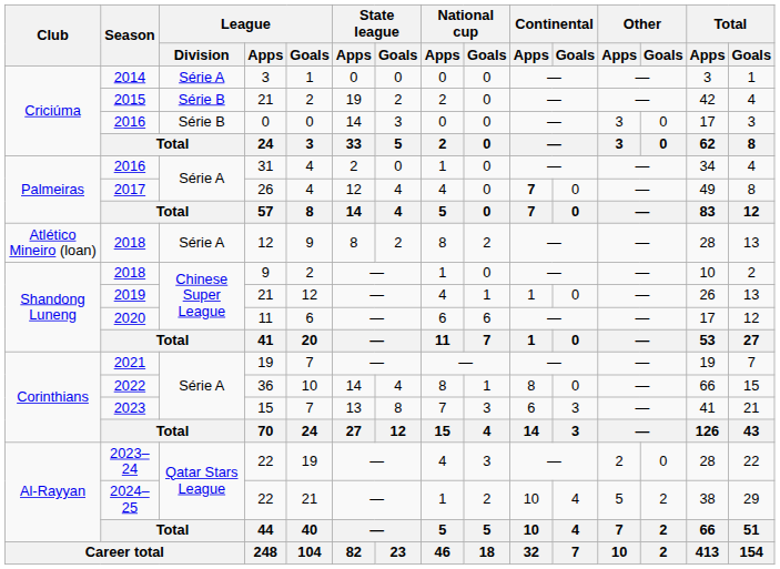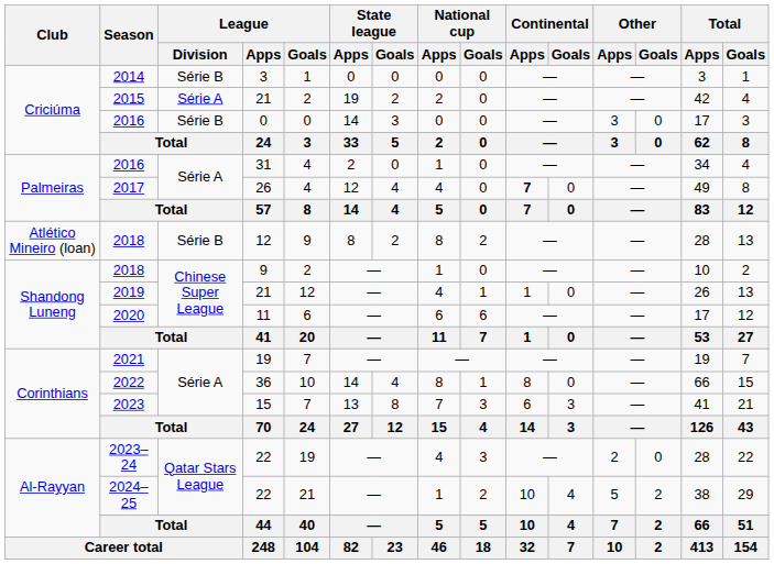 <table class="wikitable" style="text-align: center">
 <tr>
 <th rowspan=2>Club</th>
 <th rowspan=2>Season</th>
 <th colspan=3>League</th>
 <th colspan=2>State league</th>
 <th colspan=2>National cup</th>
 <th colspan=2>Continental</th>
 <th colspan=2>Other</th>
 <th colspan=2>Total</th>
 </tr>
 <tr>
 <th>Division</th>
 <th>Apps</th>
 <th>Goals</th>
 <th>Apps</th>
 <th>Goals</th>
 <th>Apps</th>
 <th>Goals</th>
 <th>Apps</th>
 <th>Goals</th>
 <th>Apps</th>
 <th>Goals</th>
 <th>Apps</th>
 <th>Goals</th>
 </tr>
 <tr>
 <td rowspan=4><a href='#'>Criciúma</a></td>
 <td><a href='#'>2014</a></td>
-<td><a href='#'>Série A</a></td>
+<td>Série B</td>
 <td>3</td>
 <td>1</td>
 <td>0</td>
 <td>0</td>
 <td>0</td>
 <td>0</td>
 <td colspan=2>—</td>
 <td colspan=2>—</td>
 <td>3</td>
 <td>1</td>
 </tr>
 <tr>
 <td><a href='#'>2015</a></td>
-<td><a href='#'>Série B</a></td>
+<td><a href='#'>Série A</a></td>
 <td>21</td>
 <td>2</td>
 <td>19</td>
 <td>2</td>
 <td>2</td>
 <td>0</td>
 <td colspan=2>—</td>
 <td colspan=2>—</td>
 <td>42</td>
 <td>4</td>
 </tr>
 <tr>
 <td><a href='#'>2016</a></td>
 <td>Série B</td>
 <td>0</td>
 <td>0</td>
 <td>14</td>
 <td>3</td>
 <td>0</td>
 <td>0</td>
 <td colspan=2>—</td>
 <td>3</td>
 <td>0</td>
 <td>17</td>
 <td>3</td>
 </tr>
 <tr>
 <th colspan=2>Total</th>
 <th>24</th>
 <th>3</th>
 <th>33</th>
 <th>5</th>
 <th>2</th>
 <th>0</th>
 <th colspan=2>—</th>
 <th>3</th>
 <th>0</th>
 <th>62</th>
 <th>8</th>
 </tr>
 <tr>
 <td rowspan=3><a href='#'>Palmeiras</a></td>
 <td><a href='#'>2016</a></td>
 <td rowspan=2>Série A</td>
 <td>31</td>
 <td>4</td>
 <td>2</td>
 <td>0</td>
 <td>1</td>
 <td>0</td>
 <td colspan=2>—</td>
 <td colspan=2>—</td>
 <td>34</td>
 <td>4</td>
 </tr>
 <tr>
 <td><a href='#'>2017</a></td>
 <td>26</td>
 <td>4</td>
 <td>12</td>
 <td>4</td>
 <td>4</td>
 <td>0</td>
 <td><strong>7</strong></td>
 <td>0</td>
 <td colspan=2>—</td>
 <td>49</td>
 <td>8</td>
 </tr>
 <tr>
 <th colspan=2>Total</th>
 <th>57</th>
 <th>8</th>
 <th>14</th>
 <th>4</th>
 <th>5</th>
 <th>0</th>
 <th>7</th>
 <th>0</th>
 <th colspan=2>—</th>
 <th>83</th>
 <th>12</th>
 </tr>
 <tr>
 <td><a href='#'>Atlético Mineiro</a> (loan)</td>
 <td><a href='#'>2018</a></td>
-<td>Série A</td>
+<td>Série B</td>
 <td>12</td>
 <td>9</td>
 <td>8</td>
 <td>2</td>
 <td>8</td>
 <td>2</td>
 <td colspan=2>—</td>
 <td colspan=2>—</td>
 <td>28</td>
 <td>13</td>
 </tr>
 <tr>
 <td rowspan=4><a href='#'>Shandong Luneng</a></td>
 <td><a href='#'>2018</a></td>
 <td rowspan=3><a href='#'>Chinese Super League</a></td>
 <td>9</td>
 <td>2</td>
 <td colspan=2>—</td>
 <td>1</td>
 <td>0</td>
 <td colspan=2>—</td>
 <td colspan=2>—</td>
 <td>10</td>
 <td>2</td>
 </tr>
 <tr>
 <td><a href='#'>2019</a></td>
 <td>21</td>
 <td>12</td>
 <td colspan=2>—</td>
 <td>4</td>
 <td>1</td>
 <td>1</td>
 <td>0</td>
 <td colspan=2>—</td>
 <td>26</td>
 <td>13</td>
 </tr>
 <tr>
 <td><a href='#'>2020</a></td>
 <td>11</td>
 <td>6</td>
 <td colspan=2>—</td>
 <td>6</td>
 <td>6</td>
 <td colspan=2>—</td>
 <td colspan=2>—</td>
 <td>17</td>
 <td>12</td>
 </tr>
 <tr>
 <th colspan=2>Total</th>
 <th>41</th>
 <th>20</th>
 <th colspan=2>—</th>
 <th>11</th>
 <th>7</th>
 <th>1</th>
 <th>0</th>
 <th colspan=2>—</th>
 <th>53</th>
 <th>27</th>
 </tr>
 <tr>
 <td rowspan=4><a href='#'>Corinthians</a></td>
 <td><a href='#'>2021</a></td>
 <td rowspan=3>Série A</td>
 <td>19</td>
 <td>7</td>
 <td colspan=2>—</td>
 <td colspan=2>—</td>
 <td colspan=2>—</td>
 <td colspan=2>—</td>
 <td>19</td>
 <td>7</td>
 </tr>
 <tr>
 <td><a href='#'>2022</a></td>
 <td>36</td>
 <td>10</td>
 <td>14</td>
 <td>4</td>
 <td>8</td>
 <td>1</td>
 <td>8</td>
 <td>0</td>
 <td colspan=2>—</td>
 <td>66</td>
 <td>15</td>
 </tr>
 <tr>
 <td><a href='#'>2023</a></td>
 <td>15</td>
 <td>7</td>
 <td>13</td>
 <td>8</td>
 <td>7</td>
 <td>3</td>
 <td>6</td>
 <td>3</td>
 <td colspan=2>—</td>
 <td>41</td>
 <td>21</td>
 </tr>
 <tr>
 <th colspan=2>Total</th>
 <th>70</th>
 <th>24</th>
 <th>27</th>
 <th>12</th>
 <th>15</th>
 <th>4</th>
 <th>14</th>
 <th>3</th>
 <th colspan=2>—</th>
 <th>126</th>
 <th>43</th>
 </tr>
 <tr>
 <td rowspan=3><a href='#'>Al-Rayyan</a></td>
 <td><a href='#'>2023–24</a></td>
 <td rowspan=2><a href='#'>Qatar Stars League</a></td>
 <td>22</td>
 <td>19</td>
 <td colspan=2>—</td>
 <td>4</td>
 <td>3</td>
 <td colspan=2>—</td>
 <td>2</td>
 <td>0</td>
 <td>28</td>
 <td>22</td>
 </tr>
 <tr>
 <td><a href='#'>2024–25</a></td>
 <td>22</td>
 <td>21</td>
 <td colspan=2>—</td>
 <td>1</td>
 <td>2</td>
 <td>10</td>
 <td>4</td>
 <td>5</td>
 <td>2</td>
 <td>38</td>
 <td>29</td>
 </tr>
 <tr>
 <th colspan=2>Total</th>
 <th>44</th>
 <th>40</th>
 <th colspan=2>—</th>
 <th>5</th>
 <th>5</th>
 <th>10</th>
 <th>4</th>
 <th>7</th>
 <th>2</th>
 <th>66</th>
 <th>51</th>
 </tr>
 <tr>
 <th colspan=3>Career total</th>
 <th>248</th>
 <th>104</th>
 <th>82</th>
 <th>23</th>
 <th>46</th>
 <th>18</th>
 <th>32</th>
 <th>7</th>
 <th>10</th>
 <th>2</th>
 <th>413</th>
 <th>154</th>
 </tr>
 </table>
